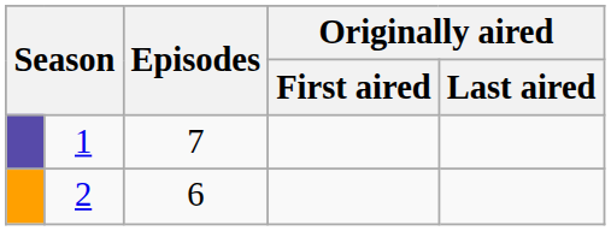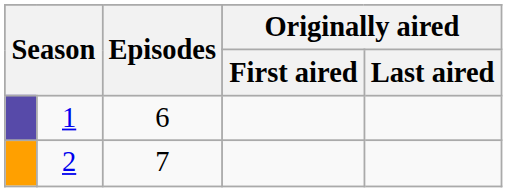 <table class="wikitable plainrowheaders" style="text-align:center;">
 <tr>
 <th colspan="2" rowspan="2">Season</th>
 <th rowspan="2">Episodes</th>
 <th colspan="2">Originally aired</th>
 </tr>
 <tr>
 <th>First aired</th>
 <th>Last aired</th>
 </tr>
 <tr>
 <td style="background: #574AA9;"></td>
 <td><a href='#'>1</a></td>
-<td>7</td>
+<td>6</td>
 <td></td>
 <td></td>
 </tr>
 <tr>
 <td style="background: #FFA000;"></td>
 <td><a href='#'>2</a></td>
-<td>6</td>
+<td>7</td>
 <td></td>
 <td></td>
 </tr>
 </table>
